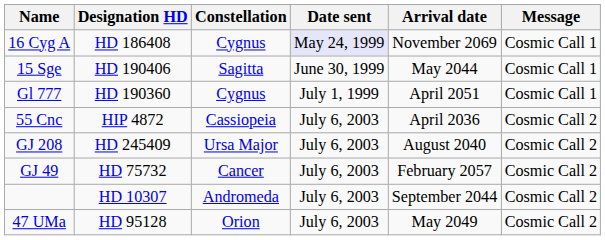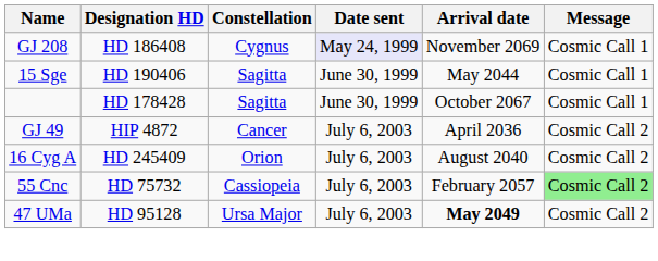 <table class="wikitable">
 <tr>
 <th>Name</th>
 <th>Designation <a href='#'>HD</a></th>
 <th>Constellation</th>
 <th>Date sent</th>
 <th>Arrival date</th>
 <th>Message</th>
 </tr>
 <tr align=center>
-<td><a href='#'>16 Cyg A</a></td>
+<td><a href='#'>GJ 208</a></td>
 <td><a href='#'>HD</a> 186408</td>
 <td><a href='#'>Cygnus</a></td>
 <td style="background: lavender;">May 24, 1999</td>
 <td>November 2069</td>
 <td>Cosmic Call 1</td>
 </tr>
 <tr align=center>
 <td><a href='#'>15 Sge</a></td>
 <td><a href='#'>HD</a> 190406</td>
 <td><a href='#'>Sagitta</a></td>
 <td>June 30, 1999</td>
 <td>May 2044</td>
 <td>Cosmic Call 1</td>
 </tr>
 <tr align=center>
-<td><a href='#'>Gl 777</a></td>
-<td><a href='#'>HD</a> 190360</td>
-<td><a href='#'>Cygnus</a></td>
-<td>July 1, 1999</td>
-<td>April 2051</td>
+<td></td>
+<td><a href='#'>HD</a> 178428</td>
+<td><a href='#'>Sagitta</a></td>
+<td>June 30, 1999</td>
+<td>October 2067</td>
 <td>Cosmic Call 1</td>
 </tr>
 <tr align=center>
-<td><a href='#'>55 Cnc</a></td>
+<td><a href='#'>GJ 49</a></td>
 <td><a href='#'>HIP</a> 4872</td>
-<td><a href='#'>Cassiopeia</a></td>
+<td><a href='#'>Cancer</a></td>
 <td>July 6, 2003</td>
 <td>April 2036</td>
 <td>Cosmic Call 2</td>
 </tr>
 <tr align=center>
-<td><a href='#'>GJ 208</a></td>
+<td><a href='#'>16 Cyg A</a></td>
 <td><a href='#'>HD</a> 245409</td>
-<td><a href='#'>Ursa Major</a></td>
+<td><a href='#'>Orion</a></td>
 <td>July 6, 2003</td>
 <td>August 2040</td>
 <td>Cosmic Call 2</td>
 </tr>
 <tr align=center>
-<td><a href='#'>GJ 49</a></td>
+<td><a href='#'>55 Cnc</a></td>
 <td><a href='#'>HD</a> 75732</td>
-<td><a href='#'>Cancer</a></td>
+<td><a href='#'>Cassiopeia</a></td>
 <td>July 6, 2003</td>
 <td>February 2057</td>
-<td>Cosmic Call 2</td>
-</tr>
-<tr align=center>
-<td></td>
-<td><a href='#'>HD 10307</a></td>
-<td><a href='#'>Andromeda</a></td>
-<td>July 6, 2003</td>
-<td>September 2044</td>
-<td>Cosmic Call 2</td>
+<td style="background: lightgreen;">Cosmic Call 2</td>
 </tr>
 <tr align=center>
 <td><a href='#'>47 UMa</a></td>
 <td><a href='#'>HD</a> 95128</td>
-<td><a href='#'>Orion</a></td>
+<td><a href='#'>Ursa Major</a></td>
 <td>July 6, 2003</td>
-<td>May 2049</td>
+<td><strong>May 2049</strong></td>
 <td>Cosmic Call 2</td>
 </tr>
 </table>
